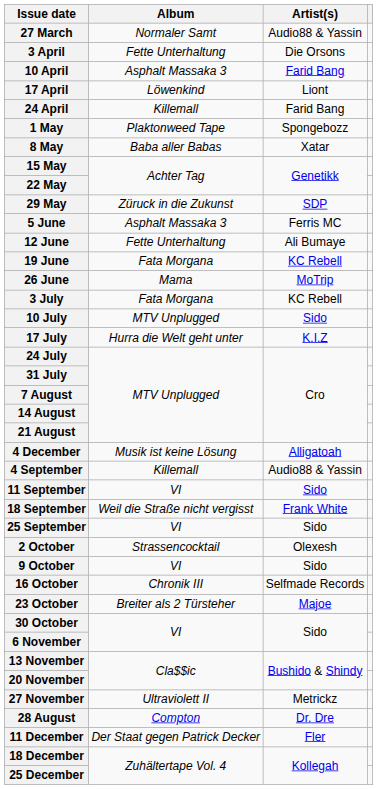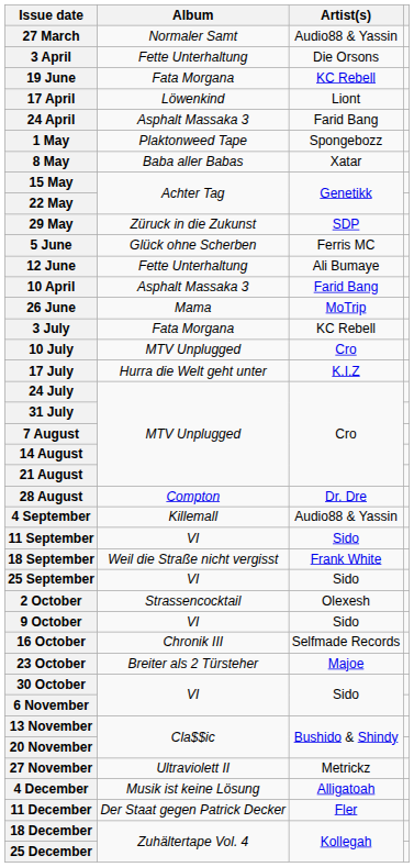 <table class="wikitable plainrowheaders" style="text-align: center">
 <tr>
 <th>Issue date</th>
 <th>Album</th>
 <th>Artist(s)</th>
 <th></th>
 </tr>
 <tr>
 <th scope="row">27 March</th>
 <td><em>Normaler Samt</em></td>
 <td>Audio88 & Yassin</td>
 <td></td>
 </tr>
 <tr>
 <th scope="row">3 April</th>
 <td><em>Fette Unterhaltung</em></td>
 <td>Die Orsons</td>
 <td></td>
 </tr>
 <tr>
-<th scope="row">10 April</th>
-<td><em>Asphalt Massaka 3</em></td>
-<td><a href='#'>Farid Bang</a></td>
+<th scope="row">19 June</th>
+<td><em>Fata Morgana</em></td>
+<td><a href='#'>KC Rebell</a></td>
 <td></td>
 </tr>
 <tr>
 <th scope="row">17 April</th>
 <td><em>Löwenkind</em></td>
 <td>Liont</td>
 <td></td>
 </tr>
 <tr>
 <th scope="row">24 April</th>
-<td><em>Killemall</em></td>
+<td><em>Asphalt Massaka 3</em></td>
 <td>Farid Bang</td>
 <td></td>
 </tr>
 <tr>
 <th scope="row">1 May</th>
 <td><em>Plaktonweed Tape</em></td>
 <td>Spongebozz</td>
 <td></td>
 </tr>
 <tr>
 <th scope="row">8 May</th>
 <td><em>Baba aller Babas</em></td>
 <td>Xatar</td>
 <td></td>
 </tr>
 <tr>
 <th scope="row">15 May</th>
 <td rowspan="2"><em>Achter Tag</em></td>
 <td rowspan="2"><a href='#'>Genetikk</a></td>
 <td></td>
 </tr>
 <tr>
 <th scope="row">22 May</th>
 <td></td>
 </tr>
 <tr>
 <th scope="row">29 May</th>
 <td><em>Züruck in die Zukunst</em></td>
 <td><a href='#'>SDP</a></td>
 <td></td>
 </tr>
 <tr>
 <th scope="row">5 June</th>
-<td><em>Asphalt Massaka 3</em></td>
+<td><em>Glück ohne Scherben</em></td>
 <td>Ferris MC</td>
 <td></td>
 </tr>
 <tr>
 <th scope="row">12 June</th>
 <td><em>Fette Unterhaltung</em></td>
 <td>Ali Bumaye</td>
 <td></td>
 </tr>
 <tr>
-<th scope="row">19 June</th>
-<td><em>Fata Morgana</em></td>
-<td><a href='#'>KC Rebell</a></td>
+<th scope="row">10 April</th>
+<td><em>Asphalt Massaka 3</em></td>
+<td><a href='#'>Farid Bang</a></td>
 <td></td>
 </tr>
 <tr>
 <th scope="row">26 June</th>
 <td><em>Mama</em></td>
 <td><a href='#'>MoTrip</a></td>
 <td></td>
 </tr>
 <tr>
 <th scope="row">3 July</th>
 <td><em>Fata Morgana</em></td>
 <td>KC Rebell</td>
 <td></td>
 </tr>
 <tr>
 <th scope="row">10 July</th>
 <td><em>MTV Unplugged</em></td>
-<td><a href='#'>Sido</a></td>
+<td><a href='#'>Cro</a></td>
 <td></td>
 </tr>
 <tr>
 <th scope="row">17 July</th>
 <td><em>Hurra die Welt geht unter</em></td>
 <td><a href='#'>K.I.Z</a></td>
 <td></td>
 </tr>
 <tr>
 <th scope="row">24 July</th>
 <td rowspan="5"><em>MTV Unplugged</em></td>
 <td rowspan="5">Cro</td>
 <td></td>
 </tr>
 <tr>
 <th scope="row">31 July</th>
 <td></td>
 </tr>
 <tr>
 <th scope="row">7 August</th>
 <td></td>
 </tr>
 <tr>
 <th scope="row">14 August</th>
 <td></td>
 </tr>
 <tr>
 <th scope="row">21 August</th>
 <td></td>
 </tr>
 <tr>
-<th scope="row">4 December</th>
-<td><em>Musik ist keine Lösung</em></td>
-<td><a href='#'>Alligatoah</a></td>
+<th scope="row">28 August</th>
+<td><em><a href='#'>Compton</a></em></td>
+<td><a href='#'>Dr. Dre</a></td>
 <td></td>
 </tr>
 <tr>
 <th scope="row">4 September</th>
 <td><em>Killemall</em></td>
 <td>Audio88 & Yassin</td>
 <td></td>
 </tr>
 <tr>
 <th scope="row">11 September</th>
 <td><em>VI</em></td>
 <td><a href='#'>Sido</a></td>
 <td></td>
 </tr>
 <tr>
 <th scope="row">18 September</th>
 <td><em>Weil die Straße nicht vergisst</em></td>
 <td><a href='#'>Frank White</a></td>
 <td></td>
 </tr>
 <tr>
 <th scope="row">25 September</th>
 <td><em>VI</em></td>
 <td>Sido</td>
 <td></td>
 </tr>
 <tr>
 <th scope="row">2 October</th>
 <td><em>Strassencocktail</em></td>
 <td>Olexesh</td>
 <td></td>
 </tr>
 <tr>
 <th scope="row">9 October</th>
 <td><em>VI</em></td>
 <td>Sido</td>
 <td></td>
 </tr>
 <tr>
 <th scope="row">16 October</th>
 <td><em>Chronik III</em></td>
 <td>Selfmade Records</td>
 <td></td>
 </tr>
 <tr>
 <th scope="row">23 October</th>
 <td><em>Breiter als 2 Türsteher</em></td>
 <td><a href='#'>Majoe</a></td>
 <td></td>
 </tr>
 <tr>
 <th scope="row">30 October</th>
 <td rowspan="2"><em>VI</em></td>
 <td rowspan="2">Sido</td>
 <td></td>
 </tr>
 <tr>
 <th scope="row">6 November</th>
 <td></td>
 </tr>
 <tr>
 <th scope="row">13 November</th>
 <td rowspan="2"><em>Cla$$ic</em></td>
 <td rowspan="2"><a href='#'>Bushido</a> & <a href='#'>Shindy</a></td>
 <td></td>
 </tr>
 <tr>
 <th scope="row">20 November</th>
 <td></td>
 </tr>
 <tr>
 <th scope="row">27 November</th>
 <td><em>Ultraviolett II</em></td>
 <td>Metrickz</td>
 <td></td>
 </tr>
 <tr>
-<th scope="row">28 August</th>
-<td><em><a href='#'>Compton</a></em></td>
-<td><a href='#'>Dr. Dre</a></td>
+<th scope="row">4 December</th>
+<td><em>Musik ist keine Lösung</em></td>
+<td><a href='#'>Alligatoah</a></td>
 <td></td>
 </tr>
 <tr>
 <th scope="row">11 December</th>
 <td><em>Der Staat gegen Patrick Decker</em></td>
 <td><a href='#'>Fler</a></td>
 <td></td>
 </tr>
 <tr>
 <th scope="row">18 December</th>
 <td rowspan="2"><em>Zuhältertape Vol. 4</em></td>
 <td rowspan="2"><a href='#'>Kollegah</a></td>
 <td></td>
 </tr>
 <tr>
 <th scope="row">25 December</th>
 <td></td>
 </tr>
 </table>
